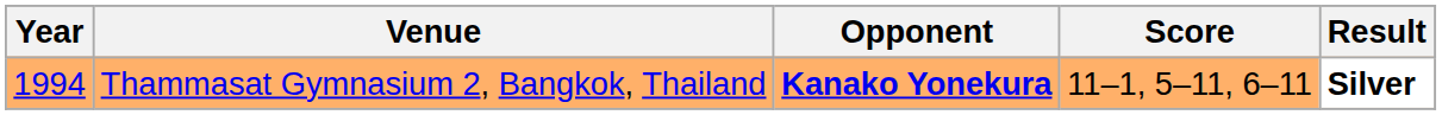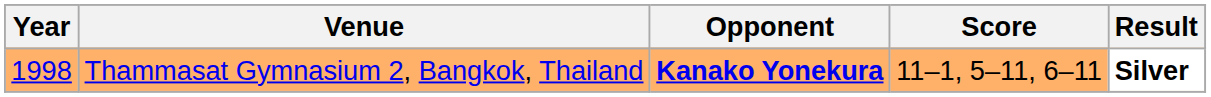 <table class="sortable wikitable" style="font-size: 90%;">
 <tr>
 <th>Year</th>
 <th>Venue</th>
 <th>Opponent</th>
 <th>Score</th>
 <th>Result</th>
 </tr>
 <tr style="background:#FFB069">
-<td align="center"><a href='#'>1994</a></td>
+<td align="center"><a href='#'>1998</a></td>
 <td align="left"><a href='#'>Thammasat Gymnasium 2</a>, <a href='#'>Bangkok</a>, <a href='#'>Thailand</a></td>
 <td align="left"><strong> <a href='#'>Kanako Yonekura</a></strong></td>
 <td align="left">11–1, 5–11, 6–11</td>
 <td style="text-align:left; background:white"> <strong>Silver</strong></td>
 </tr>
 </table>
